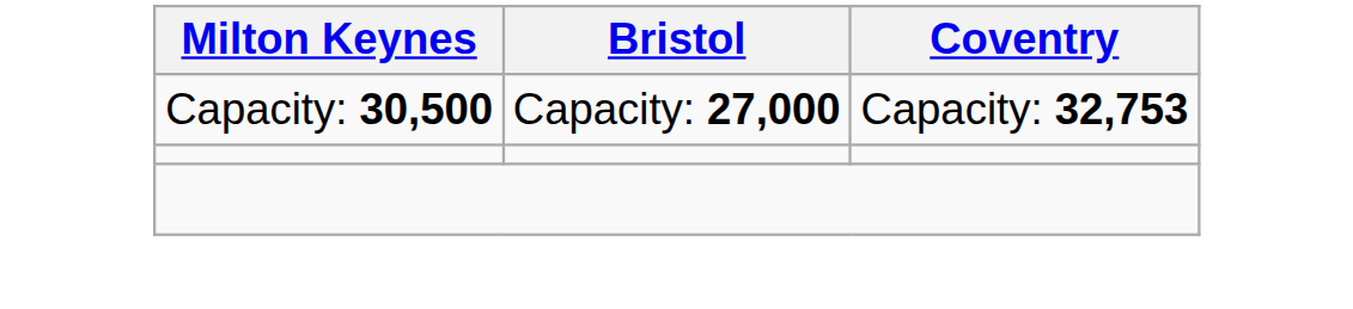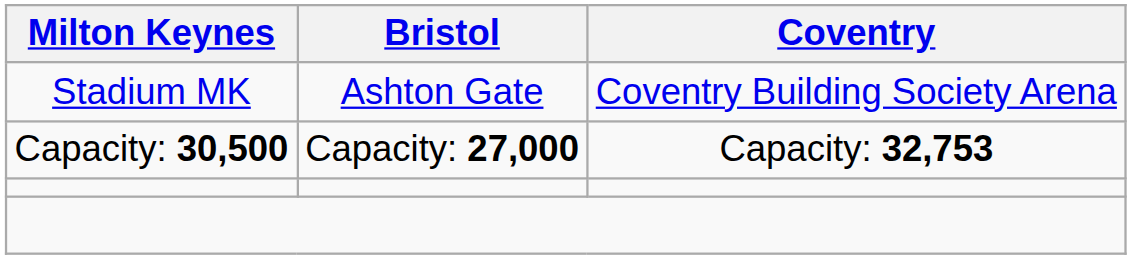 <table class="wikitable" style="margin:1em auto; text-align:center">
 <tr>
 <th><a href='#'>Milton Keynes</a></th>
 <th><a href='#'>Bristol</a></th>
 <th><a href='#'>Coventry</a></th>
+</tr>
+<tr>
+<td><a href='#'>Stadium MK</a><br></td>
+<td><a href='#'>Ashton Gate</a><br></td>
+<td><a href='#'>Coventry Building Society Arena</a><br></td>
 </tr>
 <tr>
 <td>Capacity: <strong>30,500</strong></td>
 <td>Capacity: <strong>27,000</strong></td>
 <td>Capacity: <strong>32,753</strong></td>
 </tr>
 <tr>
 <td></td>
 <td></td>
 <td></td>
 </tr>
 <tr>
 <td colspan="3"><br></td>
 </tr>
 </table>
